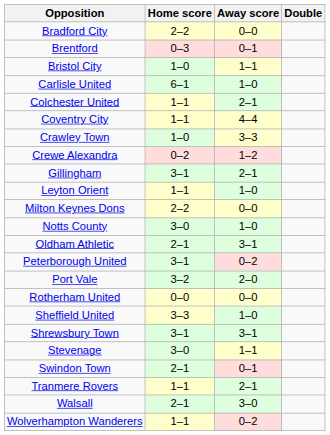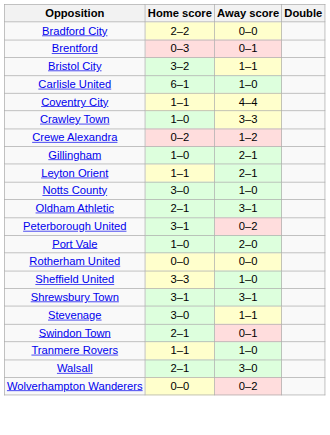 <table class="wikitable" style="text-align: center;">
 <tr>
 <th>Opposition</th>
 <th>Home score</th>
 <th>Away score</th>
 <th>Double</th>
 </tr>
 <tr>
 <td><a href='#'>Bradford City</a></td>
 <td style="background:#ffc;">2–2</td>
 <td style="background:#ffc;">0–0</td>
 <td></td>
 </tr>
 <tr>
 <td><a href='#'>Brentford</a></td>
 <td style="background:#fdd;">0–3</td>
 <td style="background:#fdd;">0–1</td>
 <td></td>
 </tr>
 <tr>
 <td><a href='#'>Bristol City</a></td>
-<td style="background:#dfd;">1–0</td>
+<td style="background:#dfd;">3–2</td>
 <td style="background:#ffc;">1–1</td>
 <td></td>
 </tr>
 <tr>
 <td><a href='#'>Carlisle United</a></td>
 <td style="background:#dfd;">6–1</td>
 <td style="background:#dfd;">1–0</td>
-<td></td>
-</tr>
-<tr>
-<td><a href='#'>Colchester United</a></td>
-<td style="background:#ffc;">1–1</td>
-<td style="background:#dfd;">2–1</td>
 <td></td>
 </tr>
 <tr>
 <td><a href='#'>Coventry City</a></td>
 <td style="background:#ffc;">1–1</td>
 <td style="background:#ffc;">4–4</td>
 <td></td>
 </tr>
 <tr>
 <td><a href='#'>Crawley Town</a></td>
 <td style="background:#dfd;">1–0</td>
 <td style="background:#ffc;">3–3</td>
 <td></td>
 </tr>
 <tr>
 <td><a href='#'>Crewe Alexandra</a></td>
 <td style="background:#fdd;">0–2</td>
 <td style="background:#fdd;">1–2</td>
 <td></td>
 </tr>
 <tr>
 <td><a href='#'>Gillingham</a></td>
-<td style="background:#dfd;">3–1</td>
+<td style="background:#dfd;">1–0</td>
 <td style="background:#dfd;">2–1</td>
 <td></td>
 </tr>
 <tr>
 <td><a href='#'>Leyton Orient</a></td>
 <td style="background:#ffc;">1–1</td>
-<td style="background:#dfd;">1–0</td>
-<td></td>
-</tr>
-<tr>
-<td><a href='#'>Milton Keynes Dons</a></td>
-<td style="background:#ffc;">2–2</td>
-<td style="background:#ffc;">0–0</td>
+<td style="background:#dfd;">2–1</td>
 <td></td>
 </tr>
 <tr>
 <td><a href='#'>Notts County</a></td>
 <td style="background:#dfd;">3–0</td>
 <td style="background:#dfd;">1–0</td>
 <td></td>
 </tr>
 <tr>
 <td><a href='#'>Oldham Athletic</a></td>
 <td style="background:#dfd;">2–1</td>
 <td style="background:#dfd;">3–1</td>
 <td></td>
 </tr>
 <tr>
 <td><a href='#'>Peterborough United</a></td>
 <td style="background:#dfd;">3–1</td>
 <td style="background:#fdd;">0–2</td>
 <td></td>
 </tr>
 <tr>
 <td><a href='#'>Port Vale</a></td>
-<td style="background:#dfd;">3–2</td>
+<td style="background:#dfd;">1–0</td>
 <td style="background:#dfd;">2–0</td>
 <td></td>
 </tr>
 <tr>
 <td><a href='#'>Rotherham United</a></td>
 <td style="background:#ffc;">0–0</td>
 <td style="background:#ffc;">0–0</td>
 <td></td>
 </tr>
 <tr>
 <td><a href='#'>Sheffield United</a></td>
 <td style="background:#ffc;">3–3</td>
 <td style="background:#dfd;">1–0</td>
 <td></td>
 </tr>
 <tr>
 <td><a href='#'>Shrewsbury Town</a></td>
 <td style="background:#dfd;">3–1</td>
 <td style="background:#dfd;">3–1</td>
 <td></td>
 </tr>
 <tr>
 <td><a href='#'>Stevenage</a></td>
 <td style="background:#dfd;">3–0</td>
 <td style="background:#ffc;">1–1</td>
 <td></td>
 </tr>
 <tr>
 <td><a href='#'>Swindon Town</a></td>
 <td style="background:#dfd;">2–1</td>
 <td style="background:#fdd;">0–1</td>
 <td></td>
 </tr>
 <tr>
 <td><a href='#'>Tranmere Rovers</a></td>
 <td style="background:#ffc;">1–1</td>
-<td style="background:#dfd;">2–1</td>
+<td style="background:#dfd;">1–0</td>
 <td></td>
 </tr>
 <tr>
 <td><a href='#'>Walsall</a></td>
 <td style="background:#dfd;">2–1</td>
 <td style="background:#dfd;">3–0</td>
 <td></td>
 </tr>
 <tr>
 <td><a href='#'>Wolverhampton Wanderers</a></td>
-<td style="background:#ffc;">1–1</td>
+<td style="background:#ffc;">0–0</td>
 <td style="background:#fdd;">0–2</td>
 <td></td>
 </tr>
 </table>
